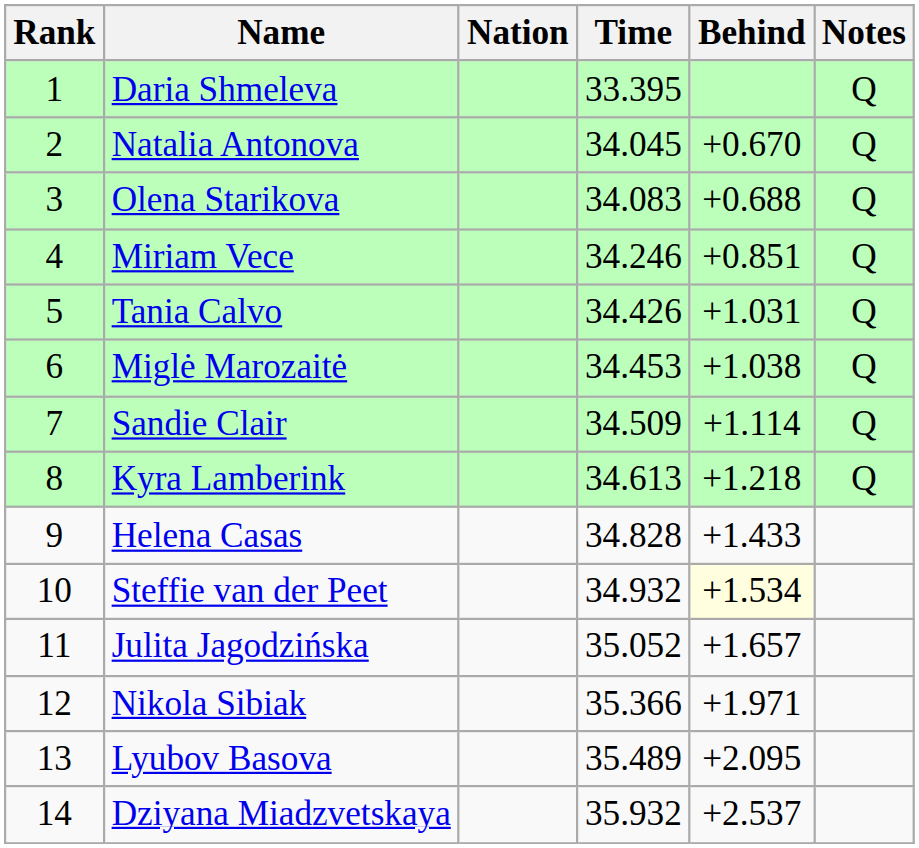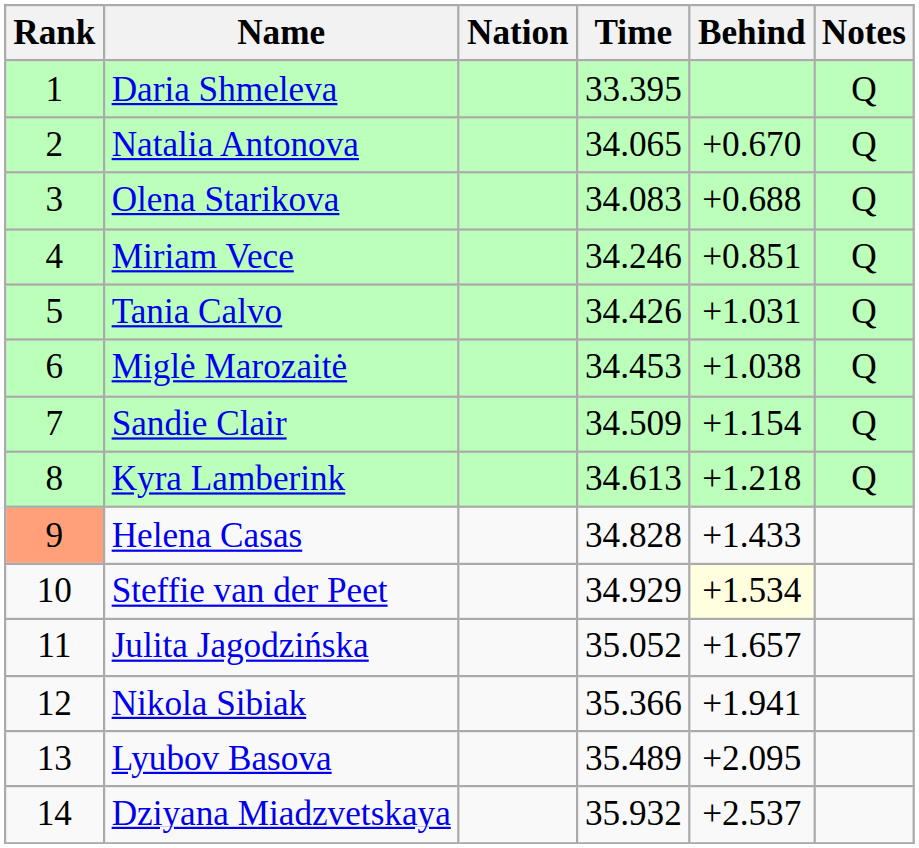 <table class="wikitable sortable" style="text-align:center">
 <tr>
 <th>Rank</th>
 <th>Name</th>
 <th>Nation</th>
 <th>Time</th>
 <th>Behind</th>
 <th>Notes</th>
 </tr>
 <tr bgcolor=bbffbb>
 <td>1</td>
 <td align=left><a href='#'>Daria Shmeleva</a></td>
 <td align=left></td>
 <td>33.395</td>
 <td></td>
 <td>Q</td>
 </tr>
 <tr bgcolor=bbffbb>
 <td>2</td>
 <td align=left><a href='#'>Natalia Antonova</a></td>
 <td align=left></td>
-<td>34.045</td>
+<td>34.065</td>
 <td>+0.670</td>
 <td>Q</td>
 </tr>
 <tr bgcolor=bbffbb>
 <td>3</td>
 <td align=left><a href='#'>Olena Starikova</a></td>
 <td align=left></td>
 <td>34.083</td>
 <td>+0.688</td>
 <td>Q</td>
 </tr>
 <tr bgcolor=bbffbb>
 <td>4</td>
 <td align=left><a href='#'>Miriam Vece</a></td>
 <td align=left></td>
 <td>34.246</td>
 <td>+0.851</td>
 <td>Q</td>
 </tr>
 <tr bgcolor=bbffbb>
 <td>5</td>
 <td align=left><a href='#'>Tania Calvo</a></td>
 <td align=left></td>
 <td>34.426</td>
 <td>+1.031</td>
 <td>Q</td>
 </tr>
 <tr bgcolor=bbffbb>
 <td>6</td>
 <td align=left><a href='#'>Miglė Marozaitė</a></td>
 <td align=left></td>
 <td>34.453</td>
 <td>+1.038</td>
 <td>Q</td>
 </tr>
 <tr bgcolor=bbffbb>
 <td>7</td>
 <td align=left><a href='#'>Sandie Clair</a></td>
 <td align=left></td>
 <td>34.509</td>
-<td>+1.114</td>
+<td>+1.154</td>
 <td>Q</td>
 </tr>
 <tr bgcolor=bbffbb>
 <td>8</td>
 <td align=left><a href='#'>Kyra Lamberink</a></td>
 <td align=left></td>
 <td>34.613</td>
 <td>+1.218</td>
 <td>Q</td>
 </tr>
 <tr>
-<td>9</td>
+<td style="background: lightsalmon;">9</td>
 <td align=left><a href='#'>Helena Casas</a></td>
 <td align=left></td>
 <td>34.828</td>
 <td>+1.433</td>
 <td></td>
 </tr>
 <tr>
 <td>10</td>
 <td align=left><a href='#'>Steffie van der Peet</a></td>
 <td align=left></td>
-<td>34.932</td>
+<td>34.929</td>
 <td style="background: lightyellow;">+1.534</td>
 <td></td>
 </tr>
 <tr>
 <td>11</td>
 <td align=left><a href='#'>Julita Jagodzińska</a></td>
 <td align=left></td>
 <td>35.052</td>
 <td>+1.657</td>
 <td></td>
 </tr>
 <tr>
 <td>12</td>
 <td align=left><a href='#'>Nikola Sibiak</a></td>
 <td align=left></td>
 <td>35.366</td>
-<td>+1.971</td>
+<td>+1.941</td>
 <td></td>
 </tr>
 <tr>
 <td>13</td>
 <td align=left><a href='#'>Lyubov Basova</a></td>
 <td align=left></td>
 <td>35.489</td>
 <td>+2.095</td>
 <td></td>
 </tr>
 <tr>
 <td>14</td>
 <td align=left><a href='#'>Dziyana Miadzvetskaya</a></td>
 <td align=left></td>
 <td>35.932</td>
 <td>+2.537</td>
 <td></td>
 </tr>
 </table>
